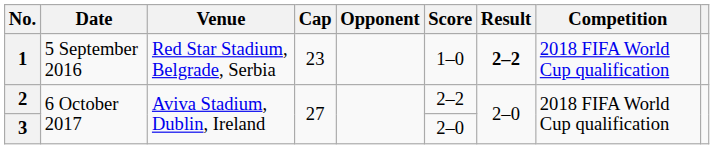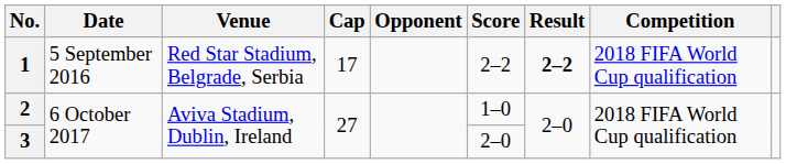 <table class="wikitable plainrowheaders">
 <tr>
 <th scope=col>No.</th>
 <th scope=col data-sort-type=date>Date</th>
 <th scope=col>Venue</th>
 <th scope=col>Cap</th>
 <th scope=col>Opponent</th>
 <th scope=col>Score</th>
 <th scope=col>Result</th>
 <th scope=col>Competition</th>
 <th scope=col class=unsortable></th>
 </tr>
 <tr>
 <th scope=row style="text-align: center;">1</th>
 <td>5 September 2016</td>
 <td><a href='#'>Red Star Stadium</a>, <a href='#'>Belgrade</a>, Serbia</td>
-<td align=center>23</td>
+<td align=center>17</td>
 <td></td>
-<td align=center>1–0</td>
+<td align=center>2–2</td>
 <td align=center><strong>2–2</strong></td>
 <td><a href='#'>2018 FIFA World Cup qualification</a></td>
 <td></td>
 </tr>
 <tr>
 <th scope=row style="text-align: center;">2</th>
 <td rowspan="2">6 October 2017</td>
 <td rowspan="2"><a href='#'>Aviva Stadium</a>, <a href='#'>Dublin</a>, Ireland</td>
 <td rowspan="2" align=center>27</td>
 <td rowspan="2"></td>
-<td align=center>2–2</td>
+<td align=center>1–0</td>
 <td rowspan="2" align=center>2–0</td>
 <td rowspan="2">2018 FIFA World Cup qualification</td>
 <td rowspan="2"></td>
 </tr>
 <tr>
 <th scope=row style="text-align: center;">3</th>
 <td align=center>2–0</td>
 </tr>
 </table>
